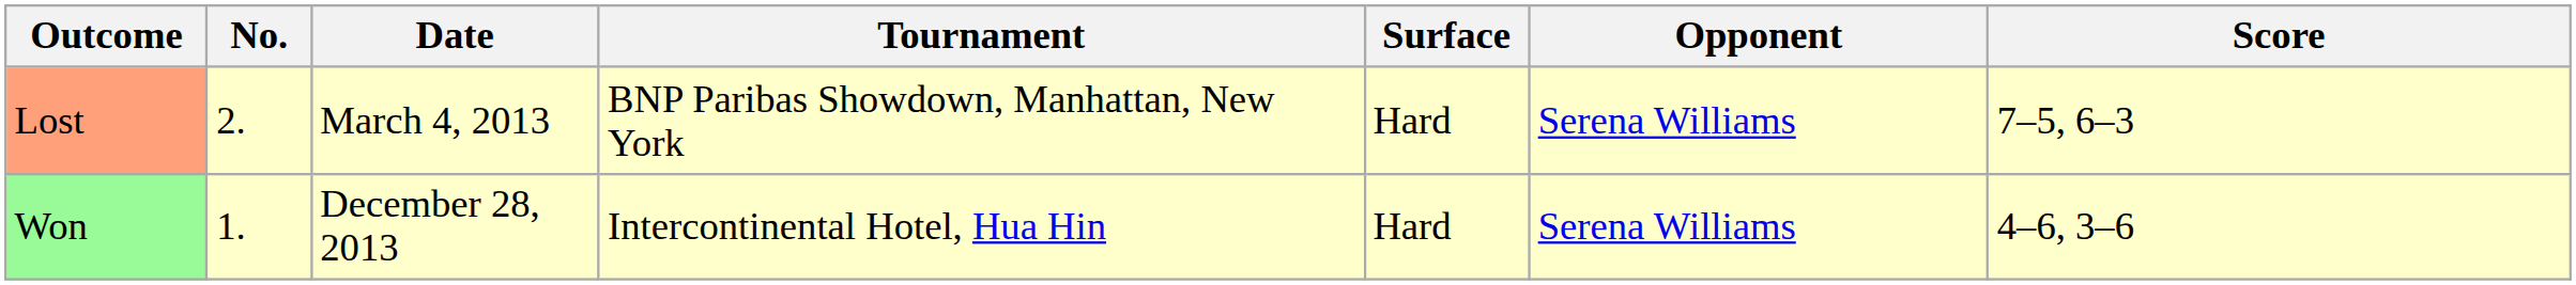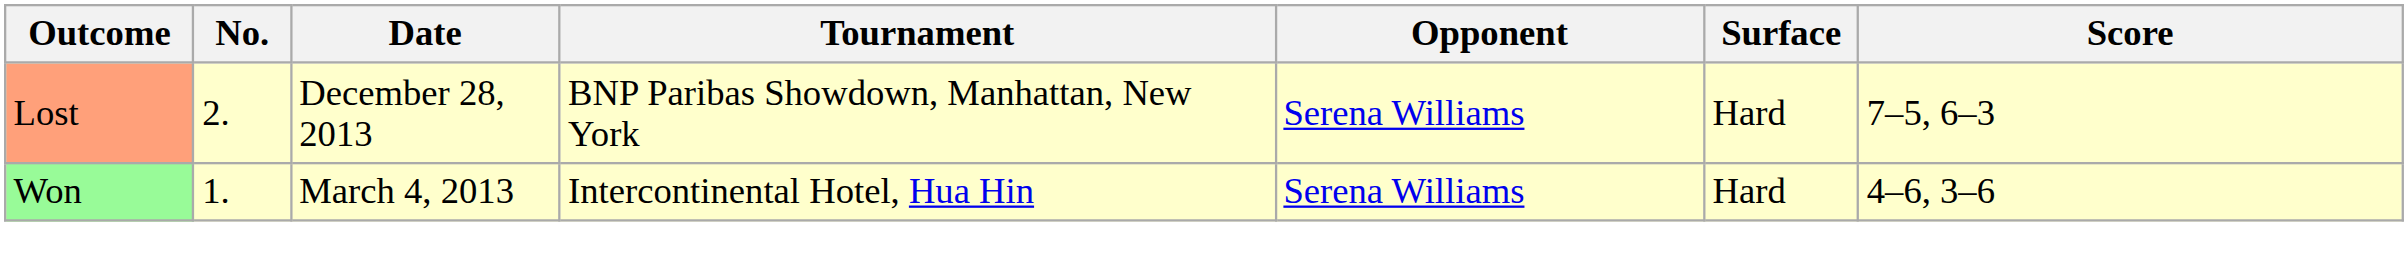 <table class="sortable wikitable">
 <tr>
 <th width=75>Outcome</th>
 <th width=35>No.</th>
 <th width=110>Date</th>
 <th width=305>Tournament</th>
+<th width=180>Opponent</th>
 <th width=60>Surface</th>
-<th width=180>Opponent</th>
 <th width=230>Score</th>
 </tr>
 <tr bgcolor=#ffffcc>
 <td bgcolor=FFA07A>Lost</td>
 <td>2.</td>
-<td>March 4, 2013</td>
+<td>December 28, 2013</td>
 <td>BNP Paribas Showdown, Manhattan, New York</td>
+<td> <a href='#'>Serena Williams</a></td>
 <td>Hard</td>
-<td> <a href='#'>Serena Williams</a></td>
 <td>7–5, 6–3</td>
 </tr>
 <tr bgcolor=#ffffcc>
 <td bgcolor=98FB98>Won</td>
 <td>1.</td>
-<td>December 28, 2013</td>
+<td>March 4, 2013</td>
 <td>Intercontinental Hotel, <a href='#'>Hua Hin</a></td>
+<td> <a href='#'>Serena Williams</a></td>
 <td>Hard</td>
-<td> <a href='#'>Serena Williams</a></td>
 <td>4–6, 3–6</td>
 </tr>
 </table>
